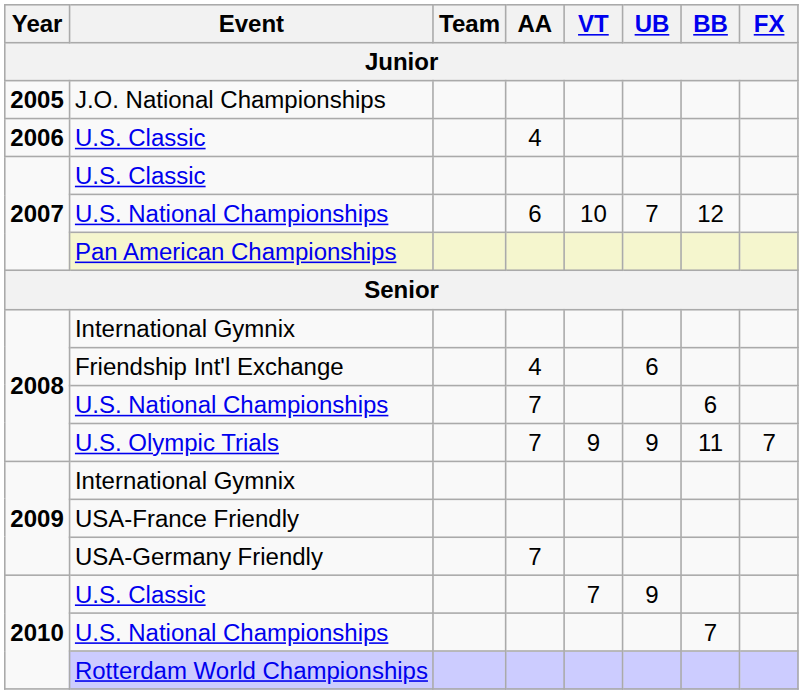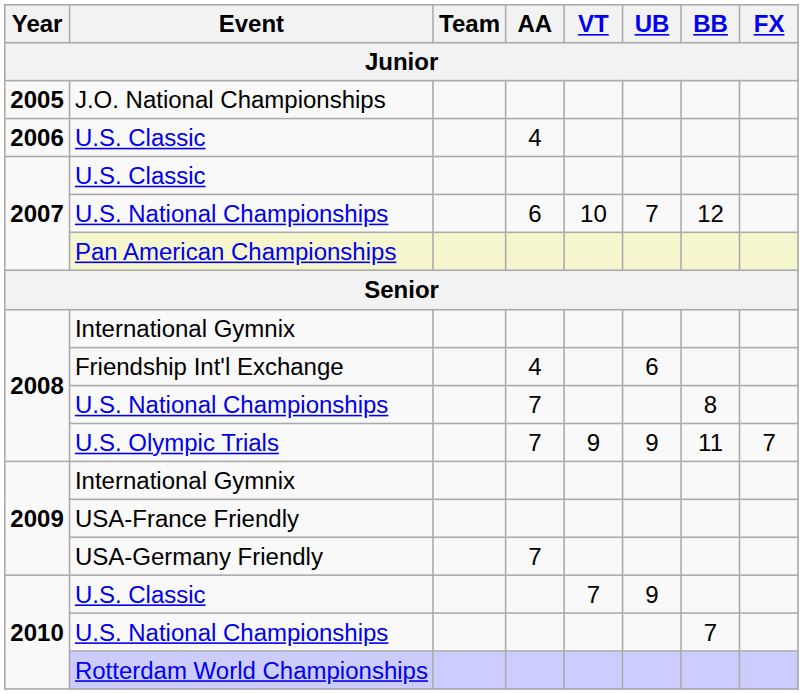 <table class="wikitable" style="text-align:center; font-size:95%;">
 <tr>
 <th align=center>Year</th>
 <th align=center>Event</th>
 <th style="width:30px;">Team</th>
 <th style="width:30px;">AA</th>
 <th style="width:30px;"><a href='#'>VT</a></th>
 <th style="width:30px;"><a href='#'>UB</a></th>
 <th style="width:30px;"><a href='#'>BB</a></th>
 <th style="width:30px;"><a href='#'>FX</a></th>
 </tr>
 <tr>
 <th colspan="8">Junior</th>
 </tr>
 <tr>
 <td rowspan="1"><strong>2005</strong></td>
 <td align=left>J.O. National Championships</td>
 <td></td>
 <td></td>
 <td></td>
 <td></td>
 <td></td>
 <td></td>
 </tr>
 <tr>
 <td rowspan="1"><strong>2006</strong></td>
 <td align=left><a href='#'>U.S. Classic</a></td>
 <td></td>
 <td>4</td>
 <td></td>
 <td></td>
 <td></td>
 <td></td>
 </tr>
 <tr>
 <td rowspan="3"><strong>2007</strong></td>
 <td align=left><a href='#'>U.S. Classic</a></td>
 <td></td>
 <td></td>
 <td></td>
 <td></td>
 <td></td>
 <td></td>
 </tr>
 <tr>
 <td align=left><a href='#'>U.S. National Championships</a></td>
 <td></td>
 <td>6</td>
 <td>10</td>
 <td>7</td>
 <td>12</td>
 <td></td>
 </tr>
 <tr bgcolor=#F5F6CE>
 <td align=left><a href='#'>Pan American Championships</a></td>
 <td></td>
 <td></td>
 <td></td>
 <td></td>
 <td></td>
 <td></td>
 </tr>
 <tr>
 <th colspan="8">Senior</th>
 </tr>
 <tr>
 <td rowspan="4"><strong>2008</strong></td>
 <td align=left>International Gymnix</td>
 <td></td>
 <td></td>
 <td></td>
 <td></td>
 <td></td>
 <td></td>
 </tr>
 <tr>
 <td align=left>Friendship Int'l Exchange</td>
 <td></td>
 <td>4</td>
 <td></td>
 <td>6</td>
 <td></td>
 <td></td>
 </tr>
 <tr>
 <td align=left><a href='#'>U.S. National Championships</a></td>
 <td></td>
 <td>7</td>
 <td></td>
 <td></td>
-<td>6</td>
+<td>8</td>
 <td></td>
 </tr>
 <tr>
 <td align=left><a href='#'>U.S. Olympic Trials</a></td>
 <td></td>
 <td>7</td>
 <td>9</td>
 <td>9</td>
 <td>11</td>
 <td>7</td>
 </tr>
 <tr>
 <td rowspan="3"><strong>2009</strong></td>
 <td align=left>International Gymnix</td>
 <td></td>
 <td></td>
 <td></td>
 <td></td>
 <td></td>
 <td></td>
 </tr>
 <tr>
 <td align=left>USA-France Friendly</td>
 <td></td>
 <td></td>
 <td></td>
 <td></td>
 <td></td>
 <td></td>
 </tr>
 <tr>
 <td align=left>USA-Germany Friendly</td>
 <td></td>
 <td>7</td>
 <td></td>
 <td></td>
 <td></td>
 <td></td>
 </tr>
 <tr>
 <td rowspan="3"><strong>2010</strong></td>
 <td align=left><a href='#'>U.S. Classic</a></td>
 <td></td>
 <td></td>
 <td>7</td>
 <td>9</td>
 <td></td>
 <td></td>
 </tr>
 <tr>
 <td align=left><a href='#'>U.S. National Championships</a></td>
 <td></td>
 <td></td>
 <td></td>
 <td></td>
 <td>7</td>
 <td></td>
 </tr>
 <tr bgcolor=#CCCCFF>
 <td align=left><a href='#'>Rotterdam World Championships</a></td>
 <td></td>
 <td></td>
 <td></td>
 <td></td>
 <td></td>
 <td></td>
 </tr>
 </table>
